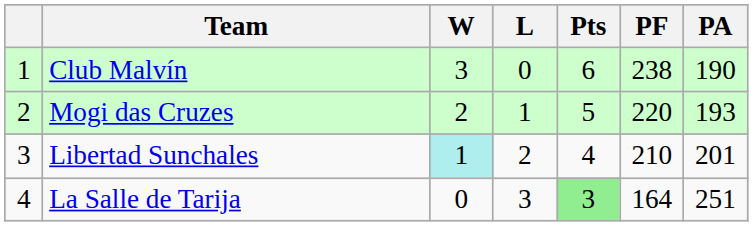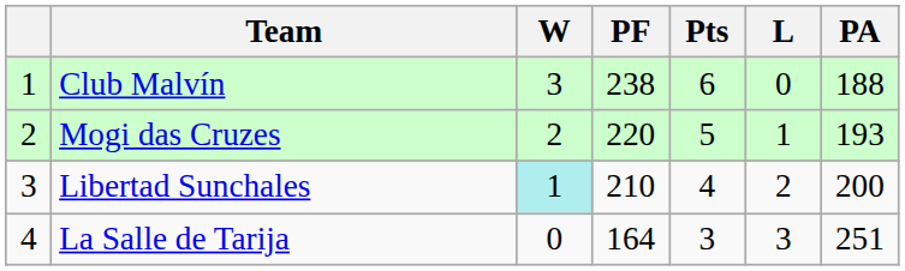 <table class="wikitable" style="text-align: center;">
 <tr>
 <th width=15></th>
 <th width=220>Team</th>
 <th width=30>W</th>
+<th width=30>PF</th>
+<th width=30>Pts</th>
 <th width=30>L</th>
-<th width=30>Pts</th>
-<th width=30>PF</th>
 <th width=30>PA</th>
 </tr>
 <tr style="background:#cfc;">
 <td>1</td>
 <td align="left"> <a href='#'>Club Malvín</a></td>
 <td>3</td>
+<td>238</td>
+<td>6</td>
 <td>0</td>
-<td>6</td>
-<td>238</td>
-<td>190</td>
+<td>188</td>
 </tr>
 <tr style="background:#cfc;">
 <td>2</td>
 <td align="left"> <a href='#'>Mogi das Cruzes</a></td>
 <td>2</td>
+<td>220</td>
+<td>5</td>
 <td>1</td>
-<td>5</td>
-<td>220</td>
 <td>193</td>
 </tr>
 <tr>
 <td>3</td>
 <td align="left"> <a href='#'>Libertad Sunchales</a></td>
 <td style="background: paleturquoise;">1</td>
+<td>210</td>
+<td>4</td>
 <td>2</td>
-<td>4</td>
-<td>210</td>
-<td>201</td>
+<td>200</td>
 </tr>
 <tr>
 <td>4</td>
 <td align="left"> <a href='#'>La Salle de Tarija</a></td>
 <td>0</td>
+<td>164</td>
 <td>3</td>
-<td style="background: lightgreen;">3</td>
-<td>164</td>
+<td>3</td>
 <td>251</td>
 </tr>
 </table>
